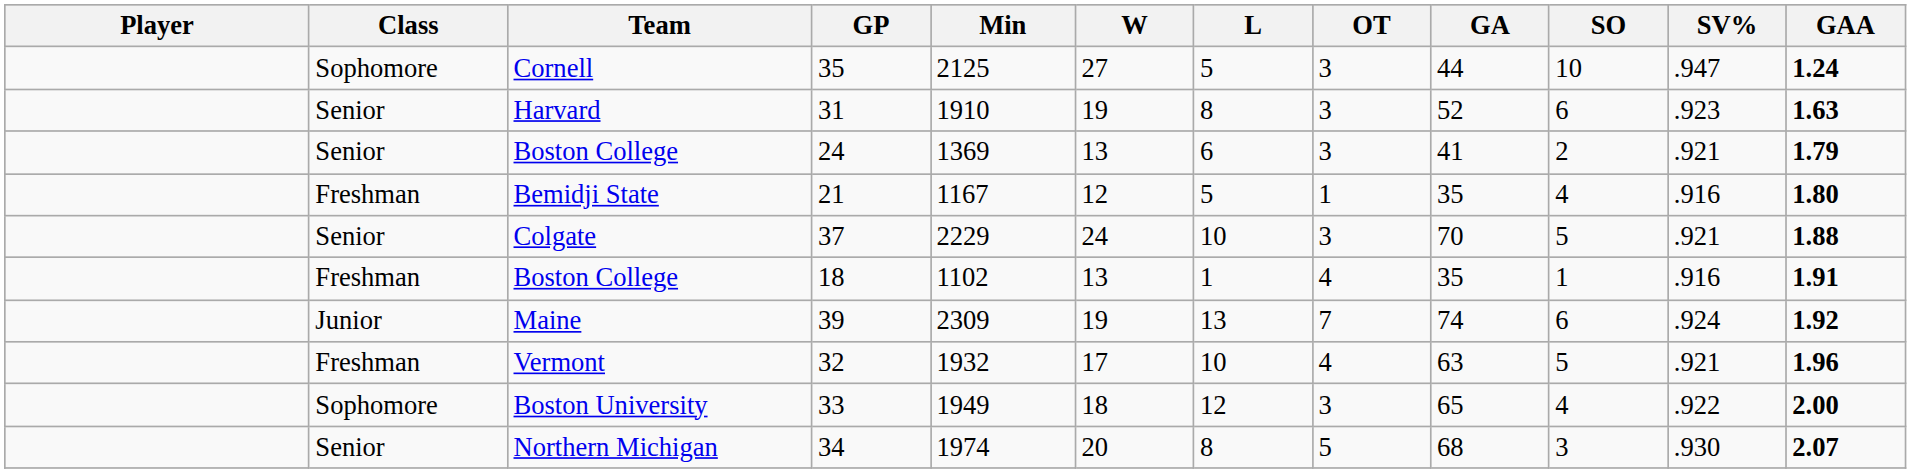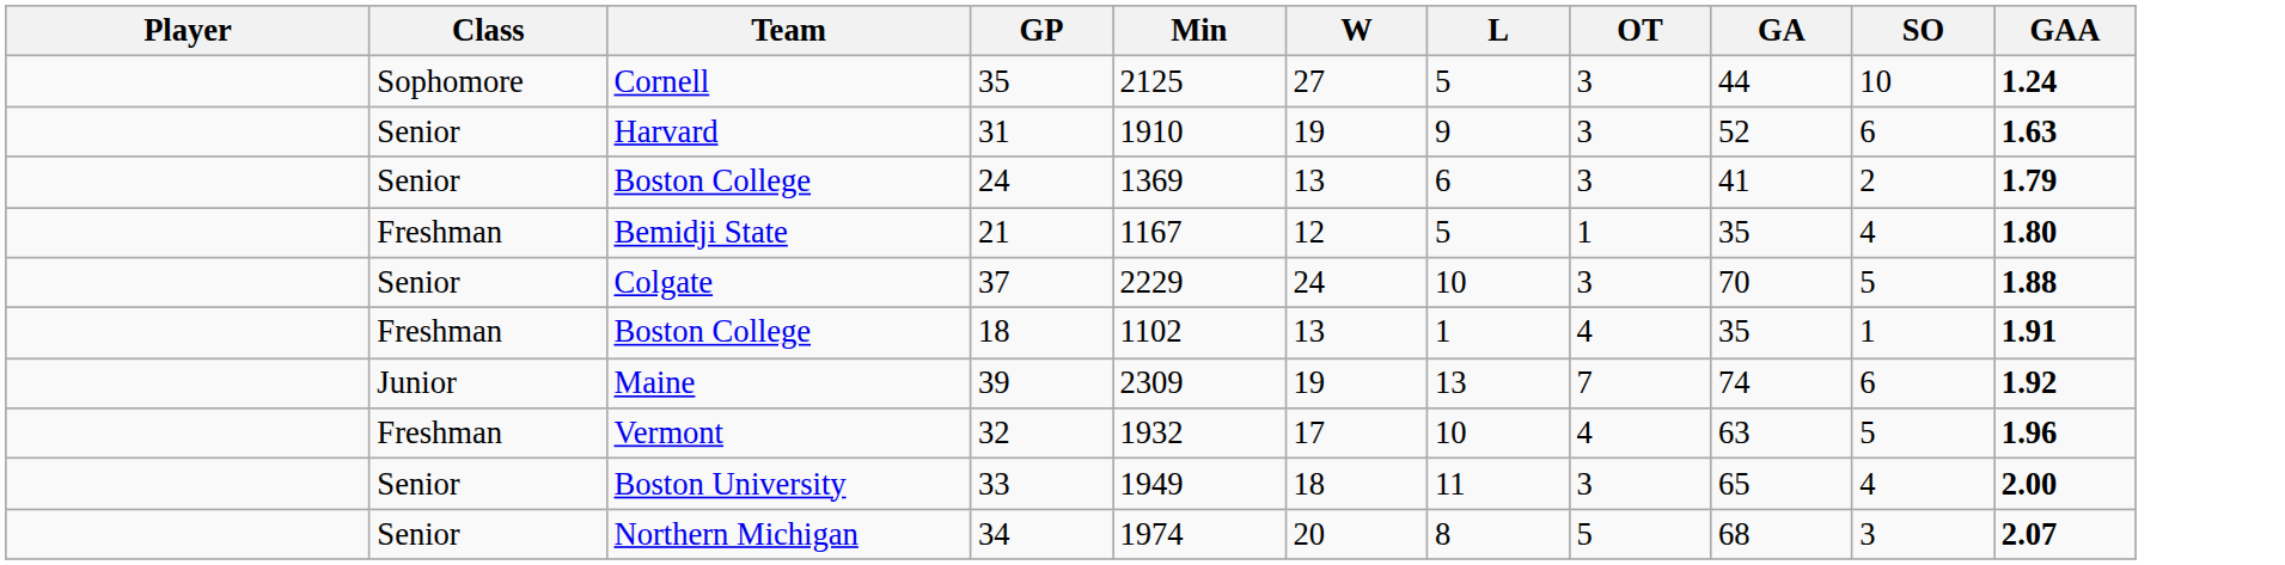 <table class="wikitable sortable">
 <tr>
 <th style="width: 11em;">Player</th>
 <th style="width: 7em;">Class</th>
 <th style="width: 11em;">Team</th>
 <th style="width: 4em;">GP</th>
 <th style="width: 5em;">Min</th>
 <th style="width: 4em;">W</th>
 <th style="width: 4em;">L</th>
 <th style="width: 4em;">OT</th>
 <th style="width: 4em;">GA</th>
 <th style="width: 4em;">SO</th>
-<th style="width: 4em;">SV%</th>
 <th style="width: 4em;">GAA</th>
 </tr>
 <tr>
 <td></td>
 <td>Sophomore</td>
 <td><a href='#'>Cornell</a></td>
 <td>35</td>
 <td>2125</td>
 <td>27</td>
 <td>5</td>
 <td>3</td>
 <td>44</td>
 <td>10</td>
-<td>.947</td>
 <td><strong>1.24</strong></td>
 </tr>
 <tr>
 <td></td>
 <td>Senior</td>
 <td><a href='#'>Harvard</a></td>
 <td>31</td>
 <td>1910</td>
 <td>19</td>
-<td>8</td>
+<td>9</td>
 <td>3</td>
 <td>52</td>
 <td>6</td>
-<td>.923</td>
 <td><strong>1.63</strong></td>
 </tr>
 <tr>
 <td></td>
 <td>Senior</td>
 <td><a href='#'>Boston College</a></td>
 <td>24</td>
 <td>1369</td>
 <td>13</td>
 <td>6</td>
 <td>3</td>
 <td>41</td>
 <td>2</td>
-<td>.921</td>
 <td><strong>1.79</strong></td>
 </tr>
 <tr>
 <td></td>
 <td>Freshman</td>
 <td><a href='#'>Bemidji State</a></td>
 <td>21</td>
 <td>1167</td>
 <td>12</td>
 <td>5</td>
 <td>1</td>
 <td>35</td>
 <td>4</td>
-<td>.916</td>
 <td><strong>1.80</strong></td>
 </tr>
 <tr>
 <td></td>
 <td>Senior</td>
 <td><a href='#'>Colgate</a></td>
 <td>37</td>
 <td>2229</td>
 <td>24</td>
 <td>10</td>
 <td>3</td>
 <td>70</td>
 <td>5</td>
-<td>.921</td>
 <td><strong>1.88</strong></td>
 </tr>
 <tr>
 <td></td>
 <td>Freshman</td>
 <td><a href='#'>Boston College</a></td>
 <td>18</td>
 <td>1102</td>
 <td>13</td>
 <td>1</td>
 <td>4</td>
 <td>35</td>
 <td>1</td>
-<td>.916</td>
 <td><strong>1.91</strong></td>
 </tr>
 <tr>
 <td></td>
 <td>Junior</td>
 <td><a href='#'>Maine</a></td>
 <td>39</td>
 <td>2309</td>
 <td>19</td>
 <td>13</td>
 <td>7</td>
 <td>74</td>
 <td>6</td>
-<td>.924</td>
 <td><strong>1.92</strong></td>
 </tr>
 <tr>
 <td></td>
 <td>Freshman</td>
 <td><a href='#'>Vermont</a></td>
 <td>32</td>
 <td>1932</td>
 <td>17</td>
 <td>10</td>
 <td>4</td>
 <td>63</td>
 <td>5</td>
-<td>.921</td>
 <td><strong>1.96</strong></td>
 </tr>
 <tr>
 <td></td>
-<td>Sophomore</td>
+<td>Senior</td>
 <td><a href='#'>Boston University</a></td>
 <td>33</td>
 <td>1949</td>
 <td>18</td>
-<td>12</td>
+<td>11</td>
 <td>3</td>
 <td>65</td>
 <td>4</td>
-<td>.922</td>
 <td><strong>2.00</strong></td>
 </tr>
 <tr>
 <td></td>
 <td>Senior</td>
 <td><a href='#'>Northern Michigan</a></td>
 <td>34</td>
 <td>1974</td>
 <td>20</td>
 <td>8</td>
 <td>5</td>
 <td>68</td>
 <td>3</td>
-<td>.930</td>
 <td><strong>2.07</strong></td>
 </tr>
 </table>
